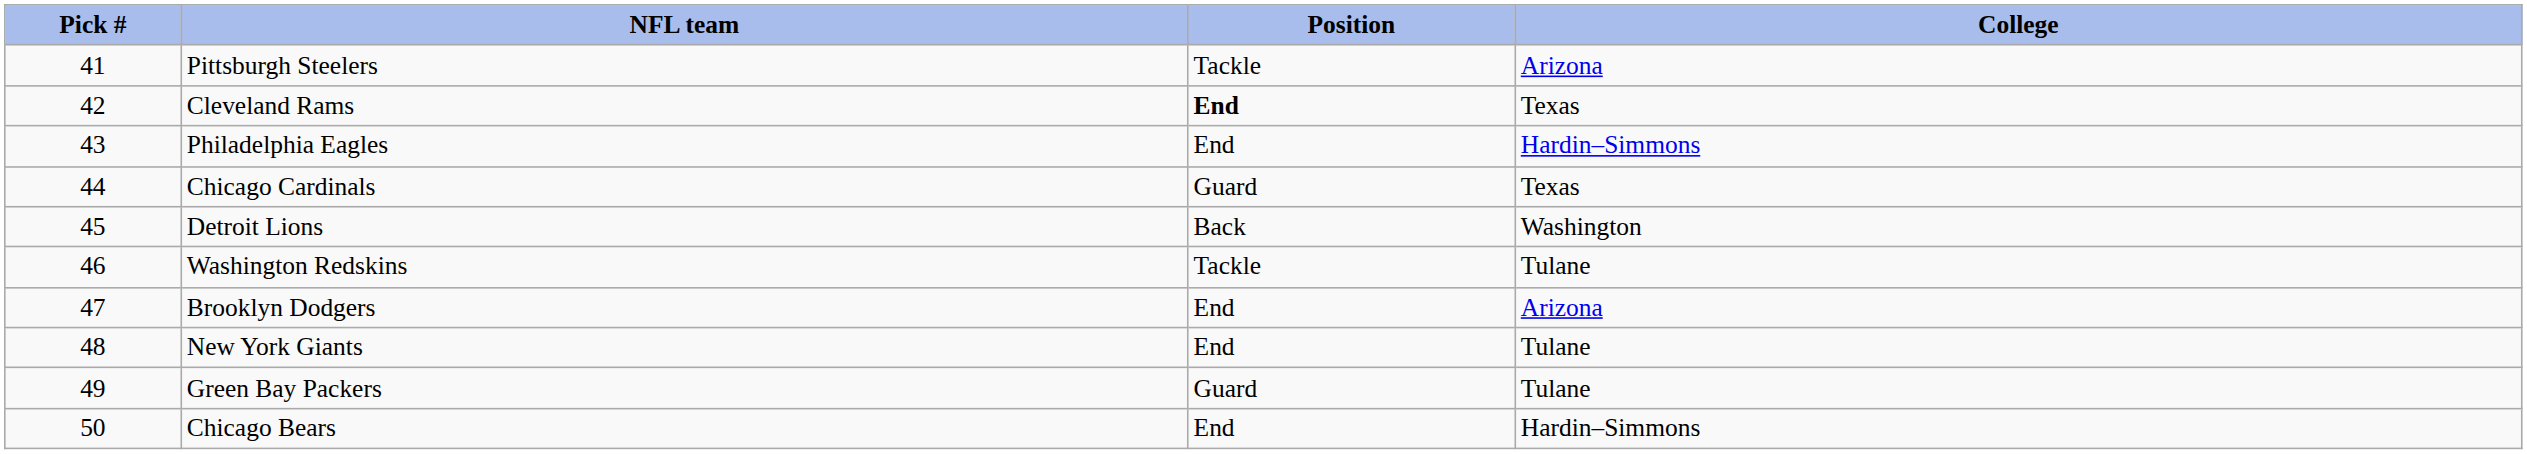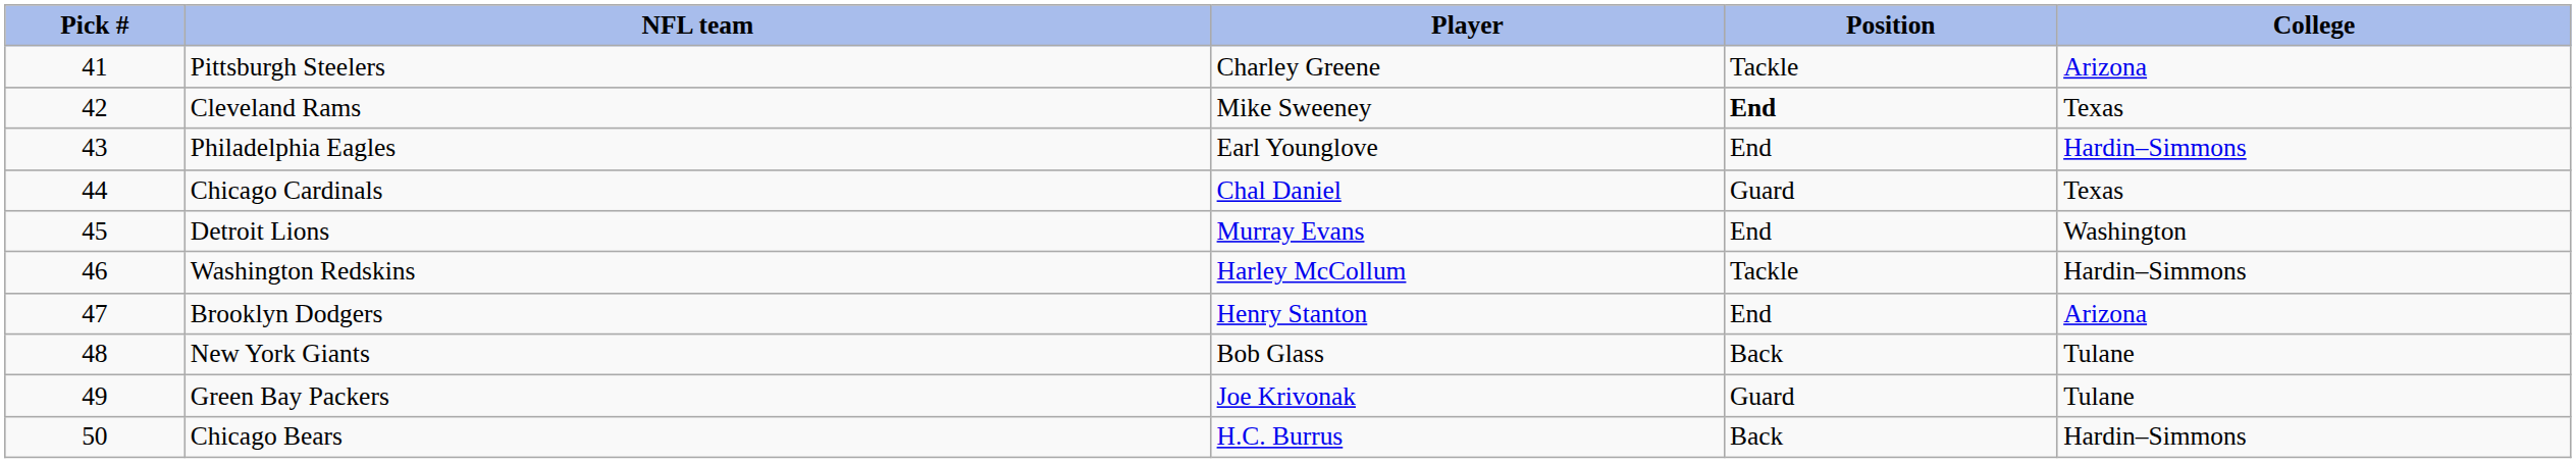 <table style="width: 100%" class="sortable wikitable">
 <tr>
 <th style="background:#A8BDEC;" width=7%>Pick #</th>
 <th width=40% style="background:#A8BDEC;">NFL team</th>
+<th width=20% style="background:#A8BDEC;">Player</th>
 <th width=13% style="background:#A8BDEC;">Position</th>
 <th style="background:#A8BDEC;">College</th>
 </tr>
 <tr>
 <td align=center>41</td>
 <td>Pittsburgh Steelers</td>
+<td>Charley Greene</td>
 <td>Tackle</td>
 <td><a href='#'>Arizona</a></td>
 </tr>
 <tr>
 <td align=center>42</td>
 <td>Cleveland Rams</td>
+<td>Mike Sweeney</td>
 <td><strong>End</strong></td>
 <td>Texas</td>
 </tr>
 <tr>
 <td align=center>43</td>
 <td>Philadelphia Eagles</td>
+<td>Earl Younglove</td>
 <td>End</td>
 <td><a href='#'>Hardin–Simmons</a></td>
 </tr>
 <tr>
 <td align=center>44</td>
 <td>Chicago Cardinals</td>
+<td><a href='#'>Chal Daniel</a></td>
 <td>Guard</td>
 <td>Texas</td>
 </tr>
 <tr>
 <td align=center>45</td>
 <td>Detroit Lions</td>
-<td>Back</td>
+<td><a href='#'>Murray Evans</a></td>
+<td>End</td>
 <td>Washington</td>
 </tr>
 <tr>
 <td align=center>46</td>
 <td>Washington Redskins</td>
+<td><a href='#'>Harley McCollum</a></td>
 <td>Tackle</td>
-<td>Tulane</td>
+<td>Hardin–Simmons</td>
 </tr>
 <tr>
 <td align=center>47</td>
 <td>Brooklyn Dodgers</td>
+<td><a href='#'>Henry Stanton</a></td>
 <td>End</td>
 <td><a href='#'>Arizona</a></td>
 </tr>
 <tr>
 <td align=center>48</td>
 <td>New York Giants</td>
-<td>End</td>
+<td>Bob Glass</td>
+<td>Back</td>
 <td>Tulane</td>
 </tr>
 <tr>
 <td align=center>49</td>
 <td>Green Bay Packers</td>
+<td><a href='#'>Joe Krivonak</a></td>
 <td>Guard</td>
 <td>Tulane</td>
 </tr>
 <tr>
 <td align=center>50</td>
 <td>Chicago Bears</td>
-<td>End</td>
+<td><a href='#'>H.C. Burrus</a></td>
+<td>Back</td>
 <td>Hardin–Simmons</td>
 </tr>
 </table>
